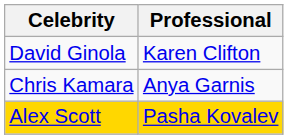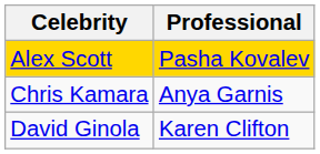 <table class="wikitable sortable">
 <tr>
 <th>Celebrity</th>
 <th>Professional</th>
 </tr>
-<tr>
-<td><a href='#'>David Ginola</a></td>
-<td><a href='#'>Karen Clifton</a></td>
+<tr style="background:gold">
+<td><a href='#'>Alex Scott</a></td>
+<td><a href='#'>Pasha Kovalev</a></td>
 </tr>
 <tr>
 <td><a href='#'>Chris Kamara</a></td>
 <td><a href='#'>Anya Garnis</a></td>
 </tr>
-<tr style="background:gold">
-<td><a href='#'>Alex Scott</a></td>
-<td><a href='#'>Pasha Kovalev</a></td>
+<tr>
+<td><a href='#'>David Ginola</a></td>
+<td><a href='#'>Karen Clifton</a></td>
 </tr>
 </table>
